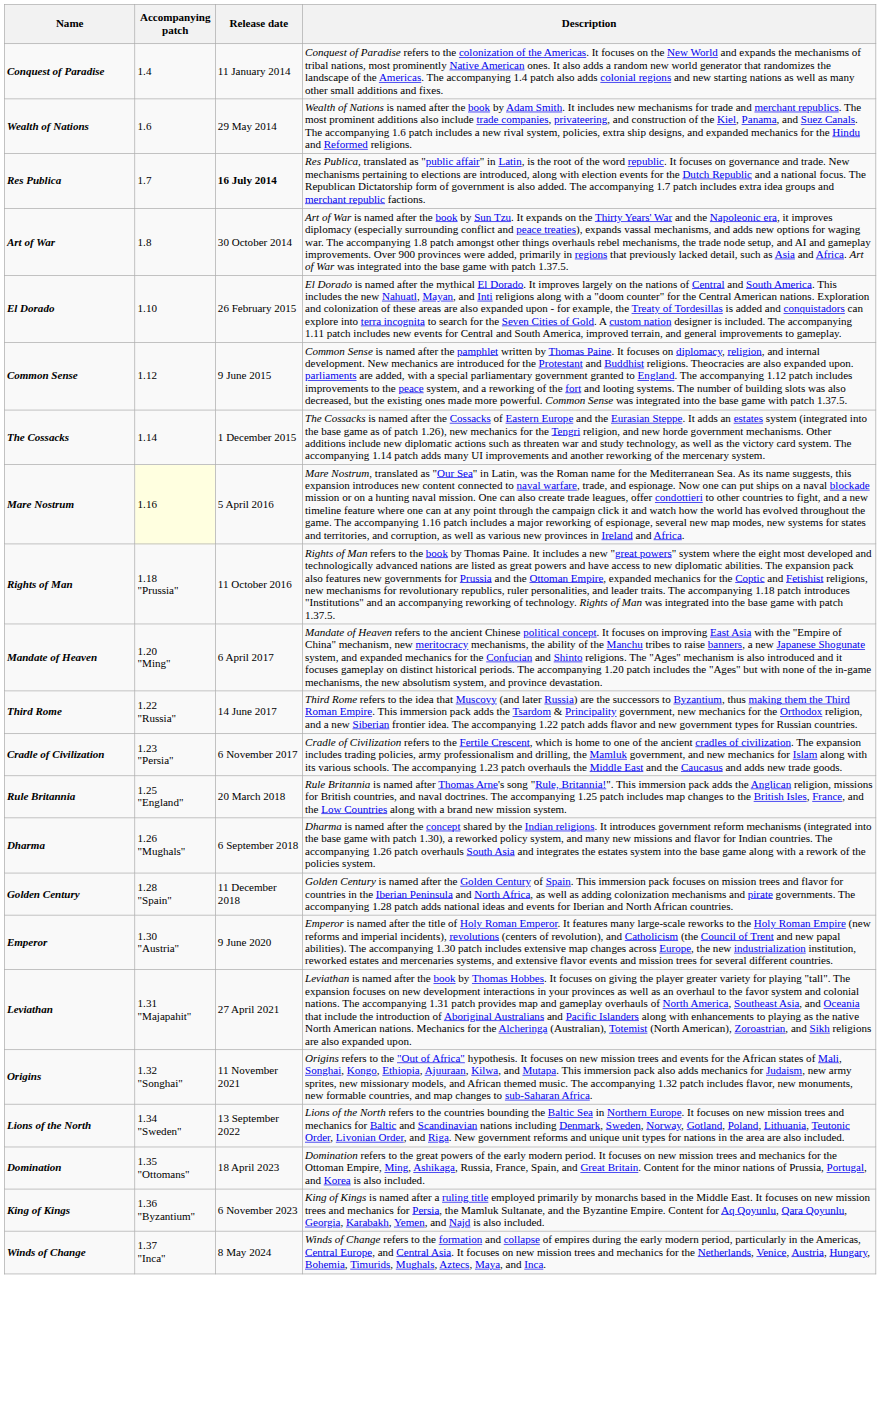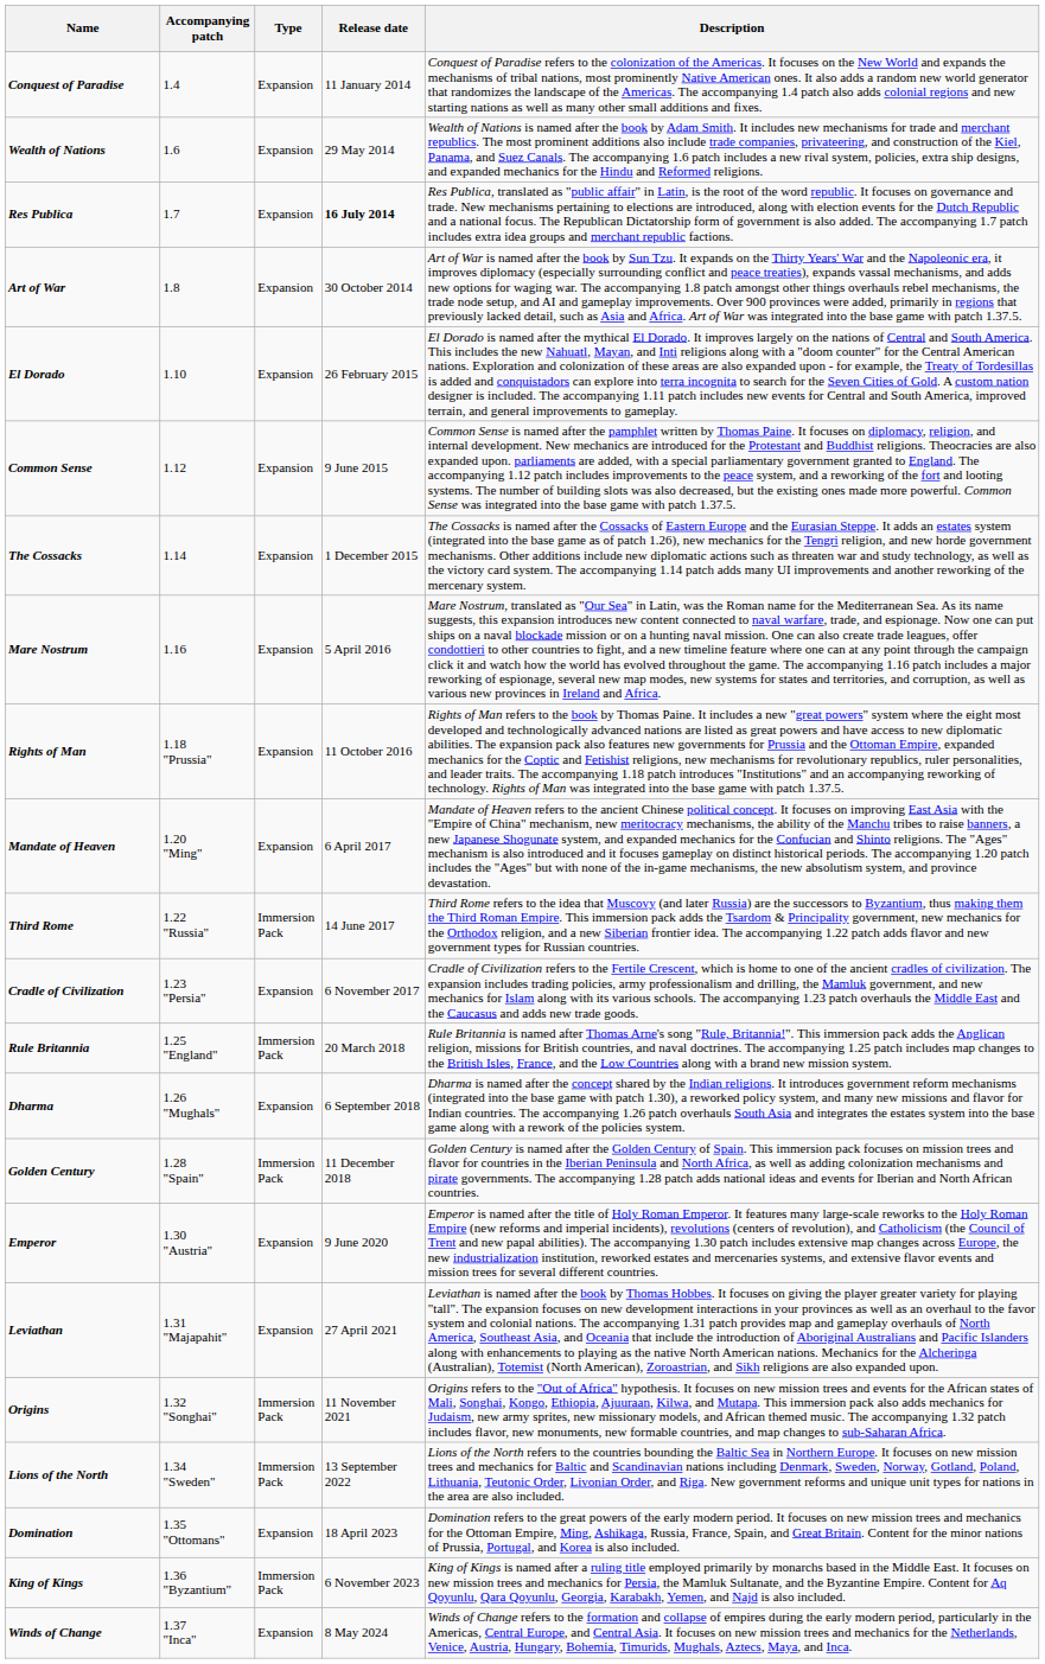 <table class="wikitable mw-collapsible mw-collapsed" style="width: 100%;">
 <tr>
 <th style="width: 15%;height:50px;">Name</th>
 <th>Accompanying patch</th>
+<th>Type</th>
 <th style="width: 10%;">Release date</th>
 <th>Description</th>
 </tr>
 <tr>
 <td><strong><em>Conquest of Paradise</em></strong></td>
 <td>1.4</td>
+<td>Expansion</td>
 <td>11 January 2014</td>
 <td><em>Conquest of Paradise</em> refers to the <a href='#'>colonization of the Americas</a>. It focuses on the <a href='#'>New World</a> and expands the mechanisms of tribal nations, most prominently <a href='#'>Native American</a> ones. It also adds a random new world generator that randomizes the landscape of the <a href='#'>Americas</a>. The accompanying 1.4 patch also adds <a href='#'>colonial regions</a> and new starting nations as well as many other small additions and fixes.</td>
 </tr>
 <tr>
 <td><strong><em>Wealth of Nations</em></strong></td>
 <td>1.6</td>
+<td>Expansion</td>
 <td>29 May 2014</td>
 <td><em>Wealth of Nations</em> is named after the <a href='#'>book</a> by <a href='#'>Adam Smith</a>. It includes new mechanisms for trade and <a href='#'>merchant republics</a>. The most prominent additions also include <a href='#'>trade companies</a>, <a href='#'>privateering</a>, and construction of the <a href='#'>Kiel</a>, <a href='#'>Panama</a>, and <a href='#'>Suez Canals</a>. The accompanying 1.6 patch includes a new rival system, policies, extra ship designs, and expanded mechanics for the <a href='#'>Hindu</a> and <a href='#'>Reformed</a> religions.</td>
 </tr>
 <tr>
 <td><strong><em>Res Publica</em></strong></td>
 <td>1.7</td>
+<td>Expansion</td>
 <td><strong>16 July 2014</strong></td>
 <td><em>Res Publica</em>, translated as "<a href='#'>public affair</a>" in <a href='#'>Latin</a>, is the root of the word <a href='#'>republic</a>. It focuses on governance and trade. New mechanisms pertaining to elections are introduced, along with election events for the <a href='#'>Dutch Republic</a> and a national focus. The Republican Dictatorship form of government is also added. The accompanying 1.7 patch includes extra idea groups and <a href='#'>merchant republic</a> factions.</td>
 </tr>
 <tr>
 <td><strong><em>Art of War</em></strong></td>
 <td>1.8</td>
+<td>Expansion</td>
 <td>30 October 2014</td>
 <td><em>Art of War</em> is named after the <a href='#'>book</a> by <a href='#'>Sun Tzu</a>. It expands on the <a href='#'>Thirty Years' War</a> and the <a href='#'>Napoleonic era</a>, it improves diplomacy (especially surrounding conflict and <a href='#'>peace treaties</a>), expands vassal mechanisms, and adds new options for waging war. The accompanying 1.8 patch amongst other things overhauls rebel mechanisms, the trade node setup, and AI and gameplay improvements. Over 900 provinces were added, primarily in <a href='#'>regions</a> that previously lacked detail, such as <a href='#'>Asia</a> and <a href='#'>Africa</a>. <em>Art of War</em> was integrated into the base game with patch 1.37.5.</td>
 </tr>
 <tr>
 <td><strong><em>El Dorado</em></strong></td>
 <td>1.10</td>
+<td>Expansion</td>
 <td>26 February 2015</td>
 <td><em>El Dorado</em> is named after the mythical <a href='#'>El Dorado</a>. It improves largely on the nations of <a href='#'>Central</a> and <a href='#'>South America</a>. This includes the new <a href='#'>Nahuatl</a>, <a href='#'>Mayan</a>, and <a href='#'>Inti</a> religions along with a "doom counter" for the Central American nations. Exploration and colonization of these areas are also expanded upon - for example, the <a href='#'>Treaty of Tordesillas</a> is added and <a href='#'>conquistadors</a> can explore into <a href='#'>terra incognita</a> to search for the <a href='#'>Seven Cities of Gold</a>. A <a href='#'>custom nation</a> designer is included. The accompanying 1.11 patch includes new events for Central and South America, improved terrain, and general improvements to gameplay.</td>
 </tr>
 <tr>
 <td><strong><em>Common Sense</em></strong></td>
 <td>1.12</td>
+<td>Expansion</td>
 <td>9 June 2015</td>
 <td><em>Common Sense</em> is named after the <a href='#'>pamphlet</a> written by <a href='#'>Thomas Paine</a>. It focuses on <a href='#'>diplomacy</a>, <a href='#'>religion</a>, and internal development. New mechanics are introduced for the <a href='#'>Protestant</a> and <a href='#'>Buddhist</a> religions. Theocracies are also expanded upon. <a href='#'>parliaments</a> are added, with a special parliamentary government granted to <a href='#'>England</a>. The accompanying 1.12 patch includes improvements to the <a href='#'>peace</a> system, and a reworking of the <a href='#'>fort</a> and looting systems. The number of building slots was also decreased, but the existing ones made more powerful. <em>Common Sense</em> was integrated into the base game with patch 1.37.5.</td>
 </tr>
 <tr>
 <td><strong><em>The Cossacks</em></strong></td>
 <td>1.14</td>
+<td>Expansion</td>
 <td>1 December 2015</td>
 <td><em>The Cossacks</em> is named after the <a href='#'>Cossacks</a> of <a href='#'>Eastern Europe</a> and the <a href='#'>Eurasian Steppe</a>. It adds an <a href='#'>estates</a> system (integrated into the base game as of patch 1.26), new mechanics for the <a href='#'>Tengri</a> religion, and new horde government mechanisms. Other additions include new diplomatic actions such as threaten war and study technology, as well as the victory card system. The accompanying 1.14 patch adds many UI improvements and another reworking of the mercenary system.</td>
 </tr>
 <tr>
 <td><strong><em>Mare Nostrum</em></strong></td>
-<td style="background: lightyellow;">1.16</td>
+<td>1.16</td>
+<td>Expansion</td>
 <td>5 April 2016</td>
 <td><em>Mare Nostrum</em>, translated as "<a href='#'>Our Sea</a>" in Latin, was the Roman name for the Mediterranean Sea. As its name suggests, this expansion introduces new content connected to <a href='#'>naval warfare</a>, trade, and espionage. Now one can put ships on a naval <a href='#'>blockade</a> mission or on a hunting naval mission. One can also create trade leagues, offer <a href='#'>condottieri</a> to other countries to fight, and a new timeline feature where one can at any point through the campaign click it and watch how the world has evolved throughout the game. The accompanying 1.16 patch includes a major reworking of espionage, several new map modes, new systems for states and territories, and corruption, as well as various new provinces in <a href='#'>Ireland</a> and <a href='#'>Africa</a>.</td>
 </tr>
 <tr>
 <td><strong><em>Rights of Man</em></strong></td>
 <td>1.18<br>"Prussia"</td>
+<td>Expansion</td>
 <td>11 October 2016</td>
 <td><em>Rights of Man</em> refers to the <a href='#'>book</a> by Thomas Paine. It includes a new "<a href='#'>great powers</a>" system where the eight most developed and technologically advanced nations are listed as great powers and have access to new diplomatic abilities. The expansion pack also features new governments for <a href='#'>Prussia</a> and the <a href='#'>Ottoman Empire</a>, expanded mechanics for the <a href='#'>Coptic</a> and <a href='#'>Fetishist</a> religions, new mechanisms for revolutionary republics, ruler personalities, and leader traits. The accompanying 1.18 patch introduces "Institutions" and an accompanying reworking of technology. <em>Rights of Man</em> was integrated into the base game with patch 1.37.5.</td>
 </tr>
 <tr>
 <td><strong><em>Mandate of Heaven</em></strong></td>
 <td>1.20<br>"Ming"</td>
+<td>Expansion</td>
 <td>6 April 2017</td>
 <td><em>Mandate of Heaven</em> refers to the ancient Chinese <a href='#'>political concept</a>. It focuses on improving <a href='#'>East Asia</a> with the "Empire of China" mechanism, new <a href='#'>meritocracy</a> mechanisms, the ability of the <a href='#'>Manchu</a> tribes to raise <a href='#'>banners</a>, a new <a href='#'>Japanese Shogunate</a> system, and expanded mechanics for the <a href='#'>Confucian</a> and <a href='#'>Shinto</a> religions. The "Ages" mechanism is also introduced and it focuses gameplay on distinct historical periods. The accompanying 1.20 patch includes the "Ages" but with none of the in-game mechanisms, the new absolutism system, and province devastation.</td>
 </tr>
 <tr>
 <td><strong><em>Third Rome</em></strong></td>
 <td>1.22<br>"Russia"</td>
+<td>Immersion Pack</td>
 <td>14 June 2017</td>
 <td><em>Third Rome</em> refers to the idea that <a href='#'>Muscovy</a> (and later <a href='#'>Russia</a>) are the successors to <a href='#'>Byzantium</a>, thus <a href='#'>making them the Third Roman Empire</a>. This immersion pack adds the <a href='#'>Tsardom</a> & <a href='#'>Principality</a> government, new mechanics for the <a href='#'>Orthodox</a> religion, and a new <a href='#'>Siberian</a> frontier idea. The accompanying 1.22 patch adds flavor and new government types for Russian countries.</td>
 </tr>
 <tr>
 <td><strong><em>Cradle of Civilization</em></strong></td>
 <td>1.23<br>"Persia"</td>
+<td>Expansion</td>
 <td>6 November 2017</td>
 <td><em>Cradle of Civilization</em> refers to the <a href='#'>Fertile Crescent</a>, which is home to one of the ancient <a href='#'>cradles of civilization</a>. The expansion includes trading policies, army professionalism and drilling, the <a href='#'>Mamluk</a> government, and new mechanics for <a href='#'>Islam</a> along with its various schools. The accompanying 1.23 patch overhauls the <a href='#'>Middle East</a> and the <a href='#'>Caucasus</a> and adds new trade goods.</td>
 </tr>
 <tr>
 <td><strong><em>Rule Britannia</em></strong></td>
 <td>1.25<br>"England"</td>
+<td>Immersion Pack</td>
 <td>20 March 2018</td>
 <td><em>Rule Britannia</em> is named after <a href='#'>Thomas Arne</a>'s song "<a href='#'>Rule, Britannia!</a>". This immersion pack adds the <a href='#'>Anglican</a> religion, missions for British countries, and naval doctrines. The accompanying 1.25 patch includes map changes to the <a href='#'>British Isles</a>, <a href='#'>France</a>, and the <a href='#'>Low Countries</a> along with a brand new mission system.</td>
 </tr>
 <tr>
 <td><strong><em>Dharma</em></strong></td>
 <td>1.26<br>"Mughals"</td>
+<td>Expansion</td>
 <td>6 September 2018</td>
 <td><em>Dharma</em> is named after the <a href='#'>concept</a> shared by the <a href='#'>Indian religions</a>. It introduces government reform mechanisms (integrated into the base game with patch 1.30), a reworked policy system, and many new missions and flavor for Indian countries. The accompanying 1.26 patch overhauls <a href='#'>South Asia</a> and integrates the estates system into the base game along with a rework of the policies system.</td>
 </tr>
 <tr>
 <td><strong><em>Golden Century</em></strong></td>
 <td>1.28<br>"Spain"</td>
+<td>Immersion Pack</td>
 <td>11 December 2018</td>
 <td><em>Golden Century</em> is named after the <a href='#'>Golden Century</a> of <a href='#'>Spain</a>. This immersion pack focuses on mission trees and flavor for countries in the <a href='#'>Iberian Peninsula</a> and <a href='#'>North Africa</a>, as well as adding colonization mechanisms and <a href='#'>pirate</a> governments. The accompanying 1.28 patch adds national ideas and events for Iberian and North African countries.</td>
 </tr>
 <tr>
 <td><strong><em>Emperor</em></strong></td>
 <td>1.30<br>"Austria"</td>
+<td>Expansion</td>
 <td>9 June 2020</td>
 <td><em>Emperor</em> is named after the title of <a href='#'>Holy Roman Emperor</a>. It features many large-scale reworks to the <a href='#'>Holy Roman Empire</a> (new reforms and imperial incidents), <a href='#'>revolutions</a> (centers of revolution), and <a href='#'>Catholicism</a> (the <a href='#'>Council of Trent</a> and new papal abilities). The accompanying 1.30 patch includes extensive map changes across <a href='#'>Europe</a>, the new <a href='#'>industrialization</a> institution, reworked estates and mercenaries systems, and extensive flavor events and mission trees for several different countries.</td>
 </tr>
 <tr>
 <td><strong><em>Leviathan</em></strong></td>
 <td>1.31<br>"Majapahit"</td>
+<td>Expansion</td>
 <td>27 April 2021</td>
 <td><em>Leviathan</em> is named after the <a href='#'>book</a> by <a href='#'>Thomas Hobbes</a>. It focuses on giving the player greater variety for playing "tall". The expansion focuses on new development interactions in your provinces as well as an overhaul to the favor system and colonial nations. The accompanying 1.31 patch provides map and gameplay overhauls of <a href='#'>North America</a>, <a href='#'>Southeast Asia</a>, and <a href='#'>Oceania</a> that include the introduction of <a href='#'>Aboriginal Australians</a> and <a href='#'>Pacific Islanders</a> along with enhancements to playing as the native North American nations. Mechanics for the <a href='#'>Alcheringa</a> (Australian), <a href='#'>Totemist</a> (North American), <a href='#'>Zoroastrian</a>, and <a href='#'>Sikh</a> religions are also expanded upon.</td>
 </tr>
 <tr>
 <td><strong><em>Origins</em></strong></td>
 <td>1.32<br>"Songhai"</td>
+<td>Immersion Pack</td>
 <td>11 November 2021</td>
 <td><em>Origins</em> refers to the <a href='#'>"Out of Africa"</a> hypothesis. It focuses on new mission trees and events for the African states of <a href='#'>Mali</a>, <a href='#'>Songhai</a>, <a href='#'>Kongo</a>, <a href='#'>Ethiopia</a>, <a href='#'>Ajuuraan</a>, <a href='#'>Kilwa</a>, and <a href='#'>Mutapa</a>. This immersion pack also adds mechanics for <a href='#'>Judaism</a>, new army sprites, new missionary models, and African themed music. The accompanying 1.32 patch includes flavor, new monuments, new formable countries, and map changes to <a href='#'>sub-Saharan Africa</a>.</td>
 </tr>
 <tr>
 <td><strong><em>Lions of the North</em></strong></td>
 <td>1.34<br>"Sweden"</td>
+<td>Immersion Pack</td>
 <td>13 September 2022</td>
 <td><em>Lions of the North</em> refers to the countries bounding the <a href='#'>Baltic Sea</a> in <a href='#'>Northern Europe</a>. It focuses on new mission trees and mechanics for <a href='#'>Baltic</a> and <a href='#'>Scandinavian</a> nations including <a href='#'>Denmark</a>, <a href='#'>Sweden</a>, <a href='#'>Norway</a>, <a href='#'>Gotland</a>, <a href='#'>Poland</a>, <a href='#'>Lithuania</a>, <a href='#'>Teutonic Order</a>, <a href='#'>Livonian Order</a>, and <a href='#'>Riga</a>. New government reforms and unique unit types for nations in the area are also included.</td>
 </tr>
 <tr>
 <td><strong><em>Domination</em></strong></td>
 <td>1.35<br>"Ottomans"</td>
+<td>Expansion</td>
 <td>18 April 2023</td>
 <td><em>Domination</em> refers to the great powers of the early modern period. It focuses on new mission trees and mechanics for the Ottoman Empire, <a href='#'>Ming</a>, <a href='#'>Ashikaga</a>, Russia, France, Spain, and <a href='#'>Great Britain</a>. Content for the minor nations of Prussia, <a href='#'>Portugal</a>, and <a href='#'>Korea</a> is also included.</td>
 </tr>
 <tr>
 <td><strong><em>King of Kings</em></strong></td>
 <td>1.36<br>"Byzantium"</td>
+<td>Immersion Pack</td>
 <td>6 November 2023</td>
 <td><em>King of Kings</em> is named after a <a href='#'>ruling title</a> employed primarily by monarchs based in the Middle East. It focuses on new mission trees and mechanics for <a href='#'>Persia</a>, the Mamluk Sultanate, and the Byzantine Empire. Content for <a href='#'>Aq Qoyunlu</a>, <a href='#'>Qara Qoyunlu</a>, <a href='#'>Georgia</a>, <a href='#'>Karabakh</a>, <a href='#'>Yemen</a>, and <a href='#'>Najd</a> is also included.</td>
 </tr>
 <tr>
 <td><strong><em>Winds of Change</em></strong></td>
 <td>1.37<br>"Inca"</td>
+<td>Expansion</td>
 <td>8 May 2024</td>
 <td><em>Winds of Change</em> refers to the <a href='#'>formation</a> and <a href='#'>collapse</a> of empires during the early modern period, particularly in the Americas, <a href='#'>Central Europe</a>, and <a href='#'>Central Asia</a>. It focuses on new mission trees and mechanics for the <a href='#'>Netherlands</a>, <a href='#'>Venice</a>, <a href='#'>Austria</a>, <a href='#'>Hungary</a>, <a href='#'>Bohemia</a>, <a href='#'>Timurids</a>, <a href='#'>Mughals</a>, <a href='#'>Aztecs</a>, <a href='#'>Maya</a>, and <a href='#'>Inca</a>.</td>
 </tr>
 </table>
